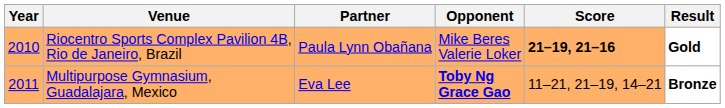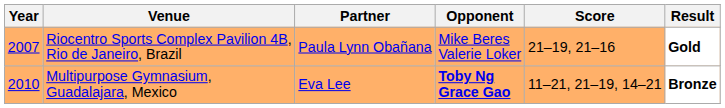 <table class="sortable wikitable" style="font-size: 90%;">
 <tr>
 <th>Year</th>
 <th>Venue</th>
 <th>Partner</th>
 <th>Opponent</th>
 <th>Score</th>
 <th>Result</th>
 </tr>
 <tr style="background:#FFB069">
-<td align="center"><a href='#'>2010</a></td>
+<td align="center"><a href='#'>2007</a></td>
 <td align="left"><a href='#'>Riocentro Sports Complex Pavilion 4B</a>,<br><a href='#'>Rio de Janeiro</a>, Brazil</td>
 <td align="left"> <a href='#'>Paula Lynn Obañana</a></td>
 <td align="left"> <a href='#'>Mike Beres</a><br> <a href='#'>Valerie Loker</a></td>
-<td align="left"><strong>21–19, 21–16</strong></td>
+<td align="left">21–19, 21–16</td>
 <td style="text-align:left; background:white"> <strong>Gold</strong></td>
 </tr>
 <tr style="background:#FFB069">
-<td align="center"><a href='#'>2011</a></td>
+<td align="center"><a href='#'>2010</a></td>
 <td align="left"><a href='#'>Multipurpose Gymnasium</a>,<br><a href='#'>Guadalajara</a>, Mexico</td>
 <td align="left"> <a href='#'>Eva Lee</a></td>
 <td align="left"><strong> <a href='#'>Toby Ng</a><br> <a href='#'>Grace Gao</a></strong></td>
 <td align="left">11–21, 21–19, 14–21</td>
 <td style="text-align:left; background:white"> <strong>Bronze</strong></td>
 </tr>
 </table>
